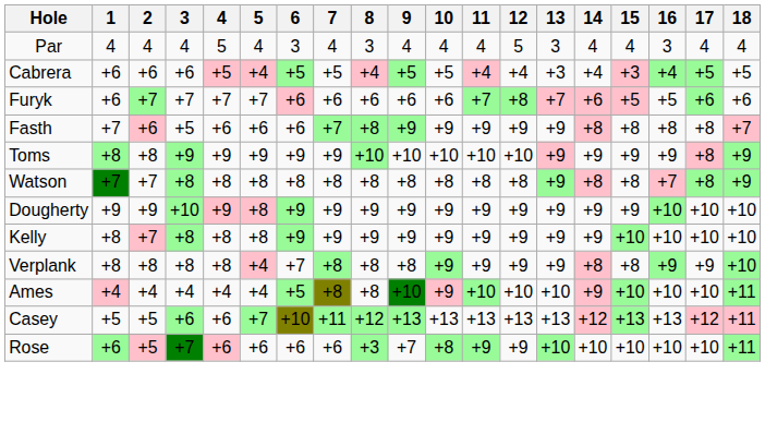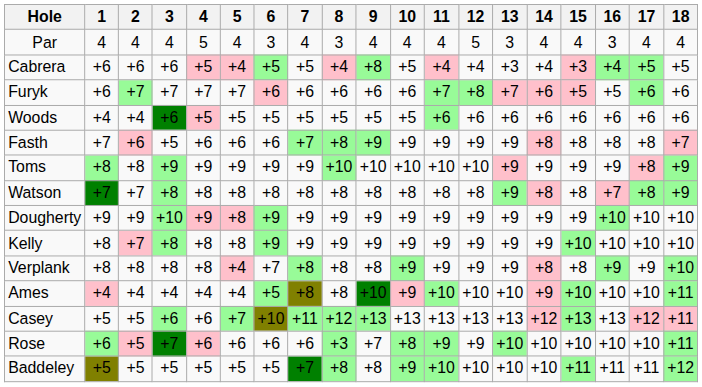 <table class="wikitable" style="text-align:center">
 <tr>
 <th>Hole</th>
 <th>  1  </th>
 <th>  2  </th>
 <th>  3  </th>
 <th>  4  </th>
 <th>  5  </th>
 <th>  6  </th>
 <th>  7  </th>
 <th>  8  </th>
 <th>  9  </th>
 <th> 10 </th>
 <th>11</th>
 <th>12</th>
 <th>13</th>
 <th>14</th>
 <th>15</th>
 <th>16</th>
 <th>17</th>
 <th>18</th>
 </tr>
 <tr>
 <td>Par</td>
 <td>4</td>
 <td>4</td>
 <td>4</td>
 <td>5</td>
 <td>4</td>
 <td>3</td>
 <td>4</td>
 <td>3</td>
 <td>4</td>
 <td>4</td>
 <td>4</td>
 <td>5</td>
 <td>3</td>
 <td>4</td>
 <td>4</td>
 <td>3</td>
 <td>4</td>
 <td>4</td>
 </tr>
 <tr>
 <td align=left> Cabrera</td>
 <td>+6</td>
 <td>+6</td>
 <td>+6</td>
 <td style="background: Pink;">+5</td>
 <td style="background: Pink;">+4</td>
 <td style="background: PaleGreen;">+5</td>
 <td>+5</td>
 <td style="background: Pink;">+4</td>
-<td style="background: PaleGreen;">+5</td>
+<td style="background: PaleGreen;">+8</td>
 <td>+5</td>
 <td style="background: Pink;">+4</td>
 <td>+4</td>
 <td>+3</td>
 <td>+4</td>
 <td style="background: Pink;">+3</td>
 <td style="background: PaleGreen;">+4</td>
 <td style="background: PaleGreen;">+5</td>
 <td>+5</td>
 </tr>
 <tr>
 <td align=left> Furyk</td>
 <td>+6</td>
 <td style="background: PaleGreen;">+7</td>
 <td>+7</td>
 <td>+7</td>
 <td>+7</td>
 <td style="background: Pink;">+6</td>
 <td>+6</td>
 <td>+6</td>
 <td>+6</td>
 <td>+6</td>
 <td style="background: PaleGreen;">+7</td>
 <td style="background: PaleGreen;">+8</td>
 <td style="background: Pink;">+7</td>
 <td style="background: Pink;">+6</td>
 <td style="background: Pink;">+5</td>
 <td>+5</td>
 <td style="background: PaleGreen;">+6</td>
+<td>+6</td>
+</tr>
+<tr>
+<td align=left> Woods</td>
+<td>+4</td>
+<td>+4</td>
+<td style="background: Green;">+6</td>
+<td style="background: Pink;">+5</td>
+<td>+5</td>
+<td>+5</td>
+<td>+5</td>
+<td>+5</td>
+<td>+5</td>
+<td>+5</td>
+<td style="background: PaleGreen;">+6</td>
+<td>+6</td>
+<td>+6</td>
+<td>+6</td>
+<td>+6</td>
+<td>+6</td>
+<td>+6</td>
 <td>+6</td>
 </tr>
 <tr>
 <td align=left> Fasth</td>
 <td>+7</td>
 <td style="background: Pink;">+6</td>
 <td>+5</td>
 <td>+6</td>
 <td>+6</td>
 <td>+6</td>
 <td style="background: PaleGreen;">+7</td>
 <td style="background: PaleGreen;">+8</td>
 <td style="background: PaleGreen;">+9</td>
 <td>+9</td>
 <td>+9</td>
 <td>+9</td>
 <td>+9</td>
 <td style="background: Pink;">+8</td>
 <td>+8</td>
 <td>+8</td>
 <td>+8</td>
 <td style="background: Pink;">+7</td>
 </tr>
 <tr>
 <td align=left> Toms</td>
 <td style="background: PaleGreen;">+8</td>
 <td>+8</td>
 <td style="background: PaleGreen;">+9</td>
 <td>+9</td>
 <td>+9</td>
 <td>+9</td>
 <td>+9</td>
 <td style="background: PaleGreen;">+10</td>
 <td>+10</td>
 <td>+10</td>
 <td>+10</td>
 <td>+10</td>
 <td style="background: Pink;">+9</td>
 <td>+9</td>
 <td>+9</td>
 <td>+9</td>
 <td style="background: Pink;">+8</td>
 <td style="background: PaleGreen;">+9</td>
 </tr>
 <tr>
 <td align=left> Watson</td>
 <td style="background: Green;">+7</td>
 <td>+7</td>
 <td style="background: PaleGreen;">+8</td>
 <td>+8</td>
 <td>+8</td>
 <td>+8</td>
 <td>+8</td>
 <td>+8</td>
 <td>+8</td>
 <td>+8</td>
 <td>+8</td>
 <td>+8</td>
 <td style="background: PaleGreen;">+9</td>
 <td style="background: Pink;">+8</td>
 <td>+8</td>
 <td style="background: Pink;">+7</td>
 <td style="background: PaleGreen;">+8</td>
 <td style="background: PaleGreen;">+9</td>
 </tr>
 <tr>
 <td align=left> Dougherty</td>
 <td>+9</td>
 <td>+9</td>
 <td style="background: PaleGreen;">+10</td>
 <td style="background: Pink;">+9</td>
 <td style="background: Pink;">+8</td>
 <td style="background: PaleGreen;">+9</td>
 <td>+9</td>
 <td>+9</td>
 <td>+9</td>
 <td>+9</td>
 <td>+9</td>
 <td>+9</td>
 <td>+9</td>
 <td>+9</td>
 <td>+9</td>
 <td style="background: PaleGreen;">+10</td>
 <td>+10</td>
 <td>+10</td>
 </tr>
 <tr>
 <td align=left> Kelly</td>
 <td>+8</td>
 <td style="background: Pink;">+7</td>
 <td style="background: PaleGreen;">+8</td>
 <td>+8</td>
 <td>+8</td>
 <td style="background: PaleGreen;">+9</td>
 <td>+9</td>
 <td>+9</td>
 <td>+9</td>
 <td>+9</td>
 <td>+9</td>
 <td>+9</td>
 <td>+9</td>
 <td>+9</td>
 <td style="background: PaleGreen;">+10</td>
 <td>+10</td>
 <td>+10</td>
 <td>+10</td>
 </tr>
 <tr>
 <td align=left> Verplank</td>
 <td>+8</td>
 <td>+8</td>
 <td>+8</td>
 <td>+8</td>
 <td style="background: Pink;">+4</td>
 <td>+7</td>
 <td style="background: PaleGreen;">+8</td>
 <td>+8</td>
 <td>+8</td>
 <td style="background: PaleGreen;">+9</td>
 <td>+9</td>
 <td>+9</td>
 <td>+9</td>
 <td style="background: Pink;">+8</td>
 <td>+8</td>
 <td style="background: PaleGreen;">+9</td>
 <td>+9</td>
 <td style="background: PaleGreen;">+10</td>
 </tr>
 <tr>
 <td align=left> Ames</td>
 <td style="background: Pink;">+4</td>
 <td>+4</td>
 <td>+4</td>
 <td>+4</td>
 <td>+4</td>
 <td style="background: PaleGreen;">+5</td>
 <td style="background: Olive;">+8</td>
 <td>+8</td>
 <td style="background: Green;">+10</td>
 <td style="background: Pink;">+9</td>
 <td style="background: PaleGreen;">+10</td>
 <td>+10</td>
 <td>+10</td>
 <td style="background: Pink;">+9</td>
 <td style="background: PaleGreen;">+10</td>
 <td>+10</td>
 <td>+10</td>
 <td style="background: PaleGreen;">+11</td>
 </tr>
 <tr>
 <td align=left> Casey</td>
 <td>+5</td>
 <td>+5</td>
 <td style="background: PaleGreen;">+6</td>
 <td>+6</td>
 <td style="background: PaleGreen;">+7</td>
 <td style="background: Olive;">+10</td>
 <td style="background: PaleGreen;">+11</td>
 <td style="background: PaleGreen;">+12</td>
 <td style="background: PaleGreen;">+13</td>
 <td>+13</td>
 <td>+13</td>
 <td>+13</td>
 <td>+13</td>
 <td style="background: Pink;">+12</td>
 <td style="background: PaleGreen;">+13</td>
 <td>+13</td>
 <td style="background: Pink;">+12</td>
 <td style="background: Pink;">+11</td>
 </tr>
 <tr>
 <td align=left> Rose</td>
 <td style="background: PaleGreen;">+6</td>
 <td style="background: Pink;">+5</td>
 <td style="background: Green;">+7</td>
 <td style="background: Pink;">+6</td>
 <td>+6</td>
 <td>+6</td>
 <td>+6</td>
 <td style="background: PaleGreen;">+3</td>
 <td>+7</td>
 <td style="background: PaleGreen;">+8</td>
 <td style="background: PaleGreen;">+9</td>
 <td>+9</td>
 <td style="background: PaleGreen;">+10</td>
 <td>+10</td>
 <td>+10</td>
 <td>+10</td>
 <td>+10</td>
 <td style="background: PaleGreen;">+11</td>
 </tr>
+<tr>
+<td align=left> Baddeley</td>
+<td style="background: Olive;">+5</td>
+<td>+5</td>
+<td>+5</td>
+<td>+5</td>
+<td>+5</td>
+<td>+5</td>
+<td style="background: Green;">+7</td>
+<td style="background: PaleGreen;">+8</td>
+<td>+8</td>
+<td style="background: PaleGreen;">+9</td>
+<td style="background: PaleGreen;">+10</td>
+<td>+10</td>
+<td>+10</td>
+<td>+10</td>
+<td style="background: PaleGreen;">+11</td>
+<td>+11</td>
+<td>+11</td>
+<td style="background: PaleGreen;">+12</td>
+</tr>
 </table>
